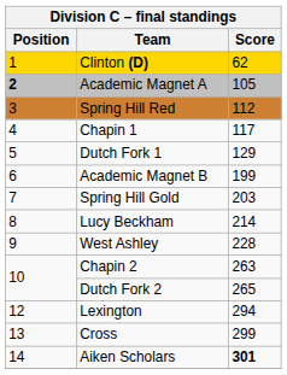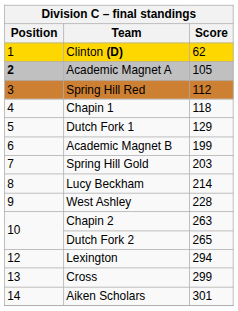 <table class="wikitable collapsible collapsed" style="float:right; width:310px">
 <tr>
 <th colspan=3>Division C – final standings</th>
 </tr>
 <tr>
 <th>Position</th>
 <th>Team</th>
 <th>Score</th>
 </tr>
 <tr style="background:#ffd700; color:black">
 <td>1</td>
 <td>Clinton <strong>(D)</strong></td>
 <td>62</td>
 </tr>
 <tr style="background:#c0c0c0; color:black">
 <td><strong>2</strong></td>
 <td>Academic Magnet A</td>
 <td>105</td>
 </tr>
 <tr style="background:#cd7f32; color:black">
 <td>3</td>
 <td>Spring Hill Red</td>
 <td>112</td>
 </tr>
 <tr>
 <td>4</td>
 <td>Chapin 1</td>
-<td>117</td>
+<td>118</td>
 </tr>
 <tr>
 <td>5</td>
 <td>Dutch Fork 1</td>
 <td>129</td>
 </tr>
 <tr>
 <td>6</td>
 <td>Academic Magnet B</td>
 <td>199</td>
 </tr>
 <tr>
 <td>7</td>
 <td>Spring Hill Gold</td>
 <td>203</td>
 </tr>
 <tr>
 <td>8</td>
 <td>Lucy Beckham</td>
 <td>214</td>
 </tr>
 <tr>
 <td>9</td>
 <td>West Ashley</td>
 <td>228</td>
 </tr>
 <tr>
 <td rowspan=2>10</td>
 <td>Chapin 2</td>
 <td>263</td>
 </tr>
 <tr>
 <td>Dutch Fork 2</td>
 <td>265</td>
 </tr>
 <tr>
 <td>12</td>
 <td>Lexington</td>
 <td>294</td>
 </tr>
 <tr>
 <td>13</td>
 <td>Cross</td>
 <td>299</td>
 </tr>
 <tr>
 <td>14</td>
 <td>Aiken Scholars</td>
-<td><strong>301</strong></td>
+<td>301</td>
 </tr>
 <tr>
 </tr>
 </table>
